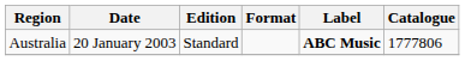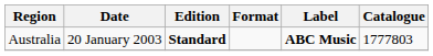 <table class="wikitable plainrowheaders">
 <tr>
 <th scope="col">Region</th>
 <th scope="col">Date</th>
 <th scope="col">Edition</th>
 <th scope="col">Format</th>
 <th scope="col">Label</th>
 <th scope="col">Catalogue</th>
 </tr>
 <tr>
 <td>Australia</td>
 <td>20 January 2003</td>
-<td>Standard</td>
+<td><strong>Standard</strong></td>
 <td></td>
 <td><strong>ABC Music</strong></td>
-<td>1777806</td>
+<td>1777803</td>
 </tr>
 <tr>
 </tr>
 </table>
